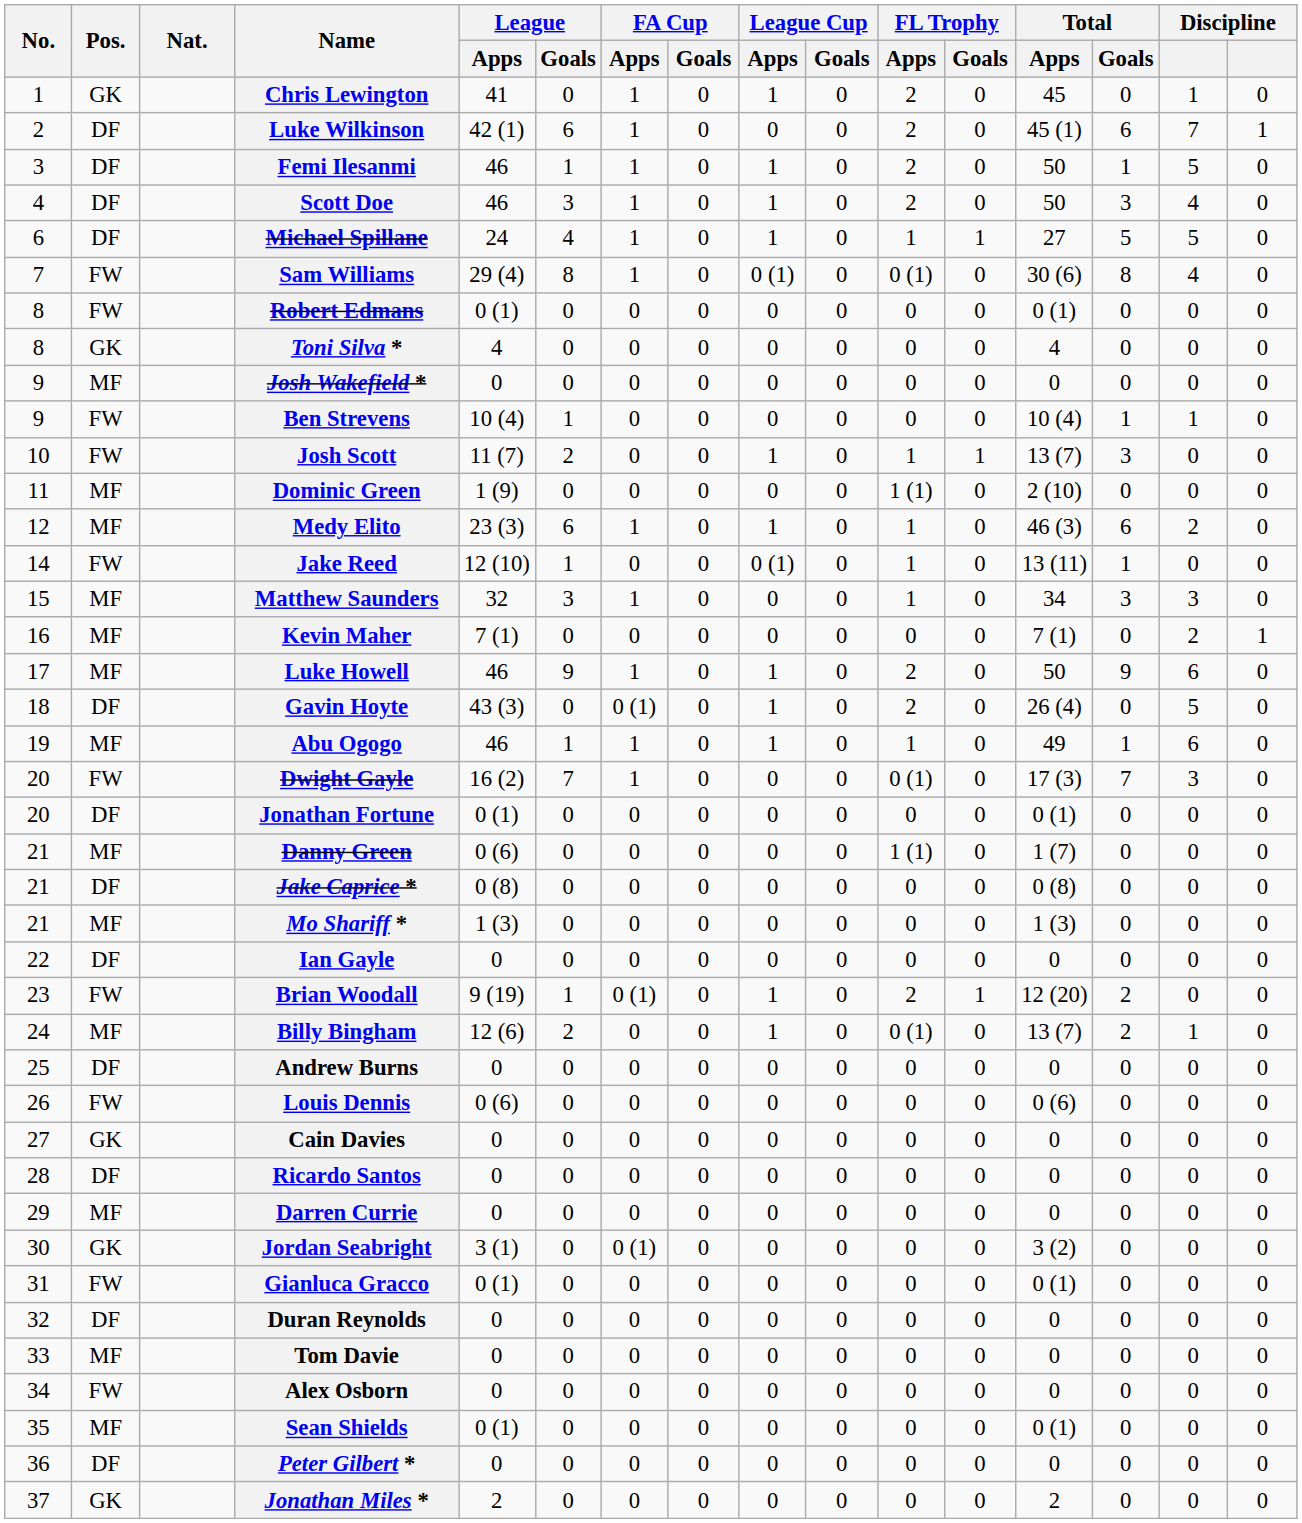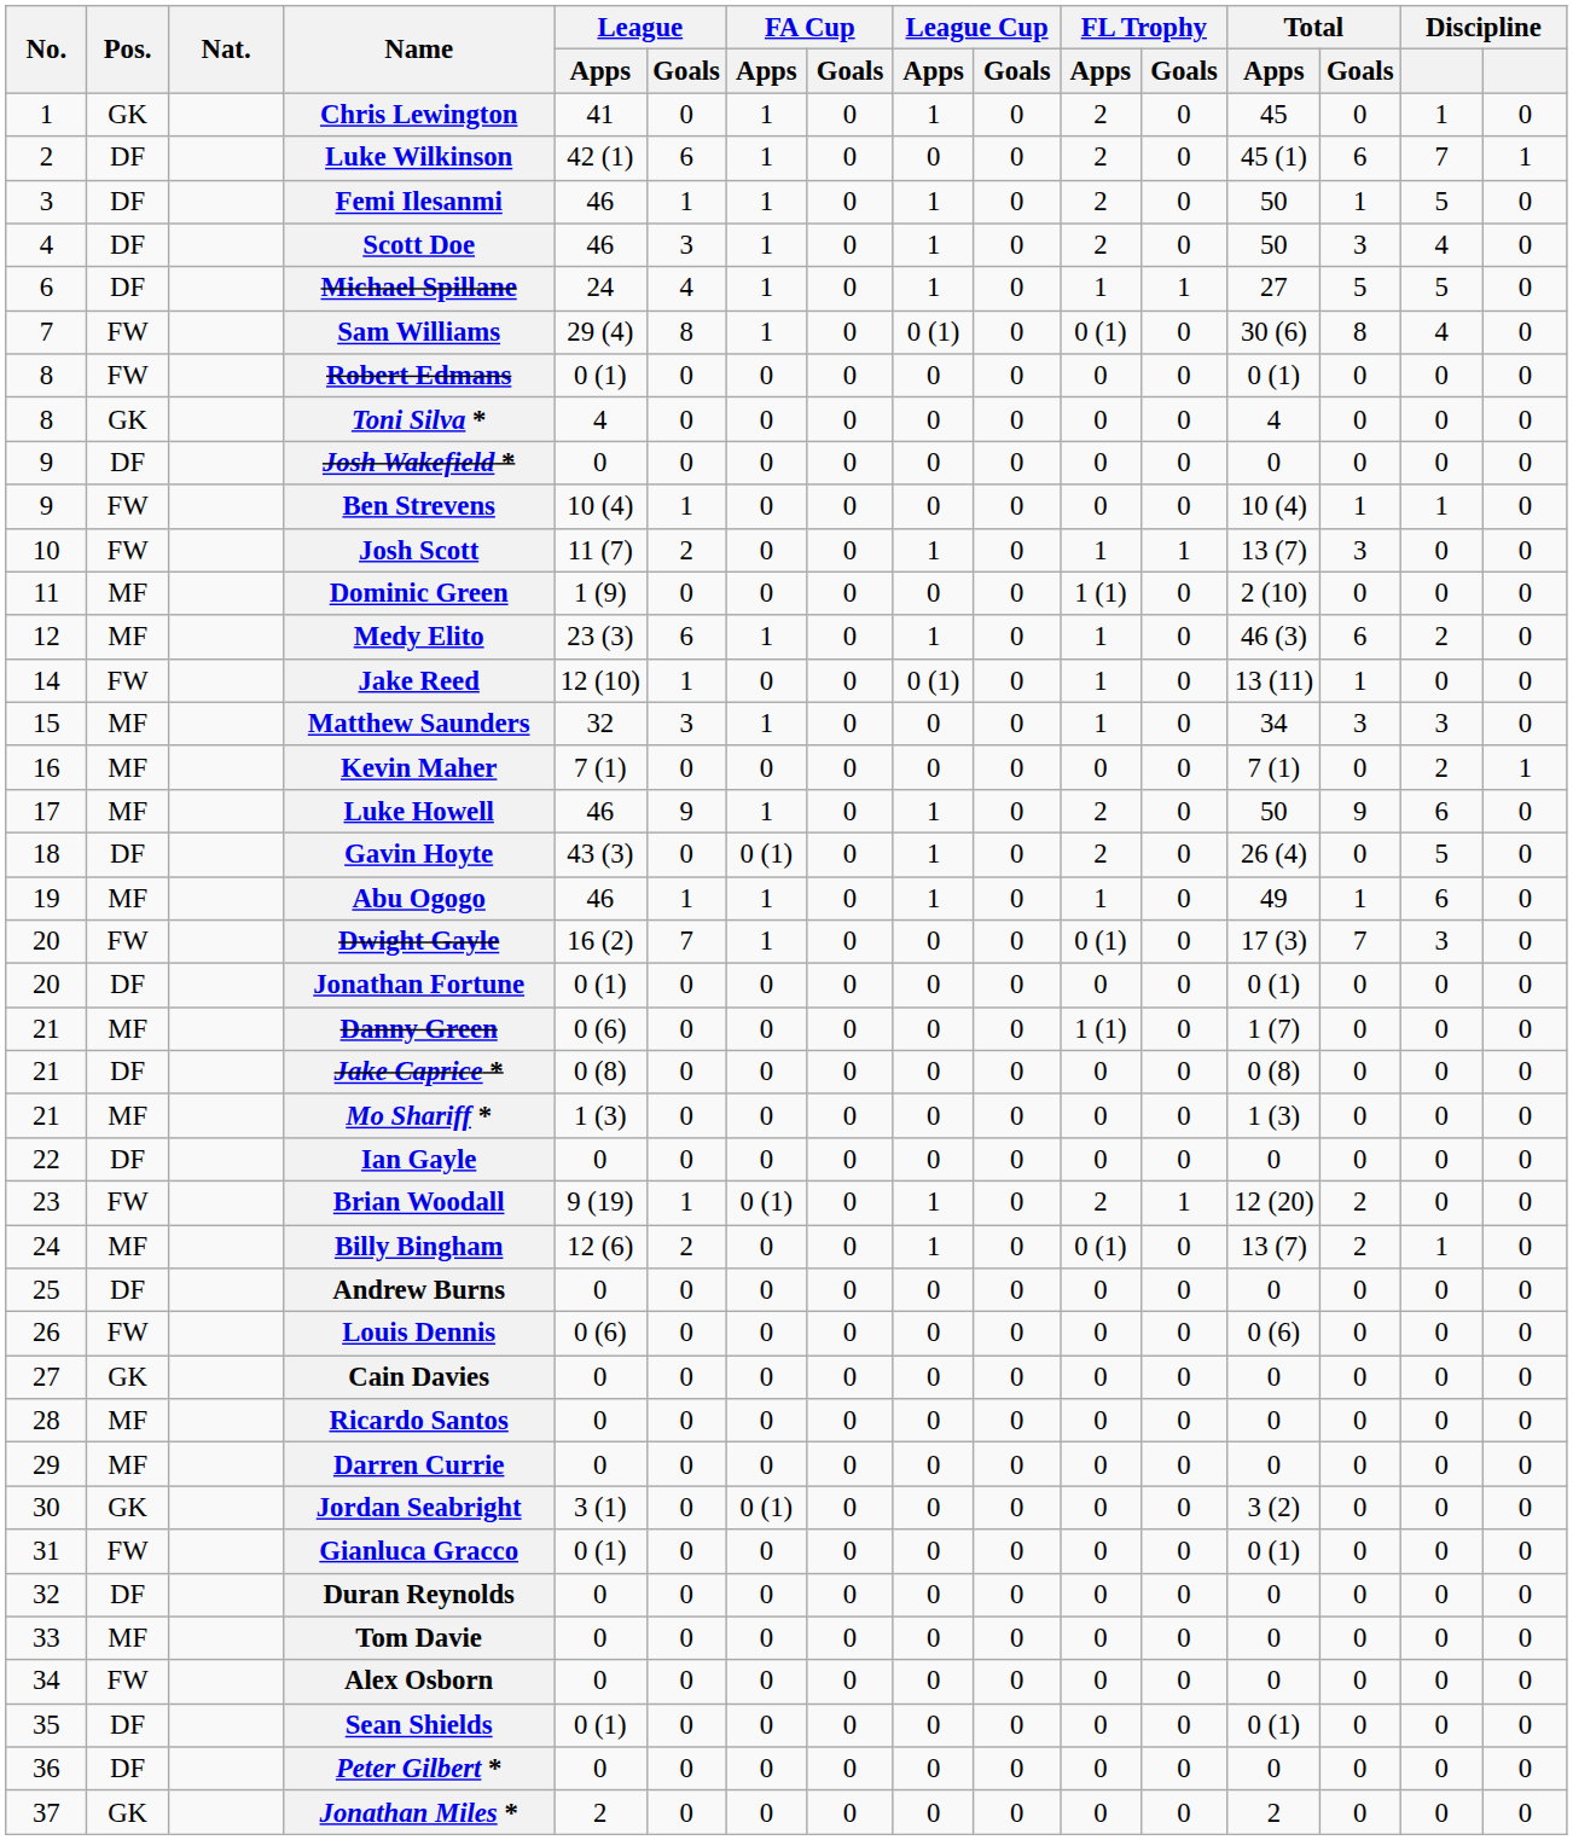 <table class="wikitable plainrowheaders" style="text-align:center">
 <tr>
 <th rowspan="2" width="40">No.</th>
 <th rowspan="2" width="40">Pos.</th>
 <th rowspan="2" width="60">Nat.</th>
 <th rowspan="2" width="150" scope="col">Name</th>
 <th colspan="2" width="90"><a href='#'>League</a></th>
 <th colspan="2" width="90"><a href='#'>FA Cup</a></th>
 <th colspan="2" width="90"><a href='#'>League Cup</a></th>
 <th colspan="2" width="90"><a href='#'>FL Trophy</a></th>
 <th colspan="2" width="90">Total</th>
 <th colspan="2" width="90">Discipline</th>
 </tr>
 <tr>
 <th scope="col">Apps</th>
 <th scope="col">Goals</th>
 <th scope="col">Apps</th>
 <th scope="col">Goals</th>
 <th scope="col">Apps</th>
 <th scope="col">Goals</th>
 <th scope="col">Apps</th>
 <th scope="col">Goals</th>
 <th scope="col">Apps</th>
 <th scope="col">Goals</th>
 <th scope="col"></th>
 <th scope="col"></th>
 </tr>
 <tr>
 <td>1</td>
 <td>GK</td>
 <td align="left"></td>
 <th scope="row"><a href='#'>Chris Lewington</a></th>
 <td>41</td>
 <td>0</td>
 <td>1</td>
 <td>0</td>
 <td>1</td>
 <td>0</td>
 <td>2</td>
 <td>0</td>
 <td>45</td>
 <td>0</td>
 <td>1</td>
 <td>0</td>
 </tr>
 <tr>
 <td>2</td>
 <td>DF</td>
 <td align="left"></td>
 <th scope="row"><a href='#'>Luke Wilkinson</a></th>
 <td>42 (1)</td>
 <td>6</td>
 <td>1</td>
 <td>0</td>
 <td>0</td>
 <td>0</td>
 <td>2</td>
 <td>0</td>
 <td>45 (1)</td>
 <td>6</td>
 <td>7</td>
 <td>1</td>
 </tr>
 <tr>
 <td>3</td>
 <td>DF</td>
 <td align="left"></td>
 <th scope="row"><a href='#'>Femi Ilesanmi</a></th>
 <td>46</td>
 <td>1</td>
 <td>1</td>
 <td>0</td>
 <td>1</td>
 <td>0</td>
 <td>2</td>
 <td>0</td>
 <td>50</td>
 <td>1</td>
 <td>5</td>
 <td>0</td>
 </tr>
 <tr>
 <td>4</td>
 <td>DF</td>
 <td align="left"></td>
 <th scope="row"><a href='#'>Scott Doe</a></th>
 <td>46</td>
 <td>3</td>
 <td>1</td>
 <td>0</td>
 <td>1</td>
 <td>0</td>
 <td>2</td>
 <td>0</td>
 <td>50</td>
 <td>3</td>
 <td>4</td>
 <td>0</td>
 </tr>
 <tr>
 <td>6</td>
 <td>DF</td>
 <td align="left"></td>
 <th scope="row"><s><a href='#'>Michael Spillane</a></s> </th>
 <td>24</td>
 <td>4</td>
 <td>1</td>
 <td>0</td>
 <td>1</td>
 <td>0</td>
 <td>1</td>
 <td>1</td>
 <td>27</td>
 <td>5</td>
 <td>5</td>
 <td>0</td>
 </tr>
 <tr>
 <td>7</td>
 <td>FW</td>
 <td align="left"></td>
 <th scope="row"><a href='#'>Sam Williams</a></th>
 <td>29 (4)</td>
 <td>8</td>
 <td>1</td>
 <td>0</td>
 <td>0 (1)</td>
 <td>0</td>
 <td>0 (1)</td>
 <td>0</td>
 <td>30 (6)</td>
 <td>8</td>
 <td>4</td>
 <td>0</td>
 </tr>
 <tr>
 <td>8</td>
 <td>FW</td>
 <td align="left"></td>
 <th scope="row"><s><a href='#'>Robert Edmans</a></s> </th>
 <td>0 (1)</td>
 <td>0</td>
 <td>0</td>
 <td>0</td>
 <td>0</td>
 <td>0</td>
 <td>0</td>
 <td>0</td>
 <td>0 (1)</td>
 <td>0</td>
 <td>0</td>
 <td>0</td>
 </tr>
 <tr>
 <td>8</td>
 <td>GK</td>
 <td align="left"></td>
 <th scope="row"><em><a href='#'>Toni Silva</a></em> *</th>
 <td>4</td>
 <td>0</td>
 <td>0</td>
 <td>0</td>
 <td>0</td>
 <td>0</td>
 <td>0</td>
 <td>0</td>
 <td>4</td>
 <td>0</td>
 <td>0</td>
 <td>0</td>
 </tr>
 <tr>
 <td>9</td>
-<td>MF</td>
+<td>DF</td>
 <td align="left"></td>
 <th scope="row"><s><em><a href='#'>Josh Wakefield</a></em> *</s> </th>
 <td>0</td>
 <td>0</td>
 <td>0</td>
 <td>0</td>
 <td>0</td>
 <td>0</td>
 <td>0</td>
 <td>0</td>
 <td>0</td>
 <td>0</td>
 <td>0</td>
 <td>0</td>
 </tr>
 <tr>
 <td>9</td>
 <td>FW</td>
 <td align="left"></td>
 <th scope="row"><a href='#'>Ben Strevens</a></th>
 <td>10 (4)</td>
 <td>1</td>
 <td>0</td>
 <td>0</td>
 <td>0</td>
 <td>0</td>
 <td>0</td>
 <td>0</td>
 <td>10 (4)</td>
 <td>1</td>
 <td>1</td>
 <td>0</td>
 </tr>
 <tr>
 <td>10</td>
 <td>FW</td>
 <td align="left"></td>
 <th scope="row"><a href='#'>Josh Scott</a></th>
 <td>11 (7)</td>
 <td>2</td>
 <td>0</td>
 <td>0</td>
 <td>1</td>
 <td>0</td>
 <td>1</td>
 <td>1</td>
 <td>13 (7)</td>
 <td>3</td>
 <td>0</td>
 <td>0</td>
 </tr>
 <tr>
 <td>11</td>
 <td>MF</td>
 <td align="left"></td>
 <th scope="row"><a href='#'>Dominic Green</a></th>
 <td>1 (9)</td>
 <td>0</td>
 <td>0</td>
 <td>0</td>
 <td>0</td>
 <td>0</td>
 <td>1 (1)</td>
 <td>0</td>
 <td>2 (10)</td>
 <td>0</td>
 <td>0</td>
 <td>0</td>
 </tr>
 <tr>
 <td>12</td>
 <td>MF</td>
 <td align="left"></td>
 <th scope="row"><a href='#'>Medy Elito</a></th>
 <td>23 (3)</td>
 <td>6</td>
 <td>1</td>
 <td>0</td>
 <td>1</td>
 <td>0</td>
 <td>1</td>
 <td>0</td>
 <td>46 (3)</td>
 <td>6</td>
 <td>2</td>
 <td>0</td>
 </tr>
 <tr>
 <td>14</td>
 <td>FW</td>
 <td align="left"></td>
 <th scope="row"><a href='#'>Jake Reed</a></th>
 <td>12 (10)</td>
 <td>1</td>
 <td>0</td>
 <td>0</td>
 <td>0 (1)</td>
 <td>0</td>
 <td>1</td>
 <td>0</td>
 <td>13 (11)</td>
 <td>1</td>
 <td>0</td>
 <td>0</td>
 </tr>
 <tr>
 <td>15</td>
 <td>MF</td>
 <td align="left"></td>
 <th scope="row"><a href='#'>Matthew Saunders</a></th>
 <td>32</td>
 <td>3</td>
 <td>1</td>
 <td>0</td>
 <td>0</td>
 <td>0</td>
 <td>1</td>
 <td>0</td>
 <td>34</td>
 <td>3</td>
 <td>3</td>
 <td>0</td>
 </tr>
 <tr>
 <td>16</td>
 <td>MF</td>
 <td align="left"></td>
 <th scope="row"><a href='#'>Kevin Maher</a></th>
 <td>7 (1)</td>
 <td>0</td>
 <td>0</td>
 <td>0</td>
 <td>0</td>
 <td>0</td>
 <td>0</td>
 <td>0</td>
 <td>7 (1)</td>
 <td>0</td>
 <td>2</td>
 <td>1</td>
 </tr>
 <tr>
 <td>17</td>
 <td>MF</td>
 <td align="left"></td>
 <th scope="row"><a href='#'>Luke Howell</a></th>
 <td>46</td>
 <td>9</td>
 <td>1</td>
 <td>0</td>
 <td>1</td>
 <td>0</td>
 <td>2</td>
 <td>0</td>
 <td>50</td>
 <td>9</td>
 <td>6</td>
 <td>0</td>
 </tr>
 <tr>
 <td>18</td>
 <td>DF</td>
 <td align="left"></td>
 <th scope="row"><a href='#'>Gavin Hoyte</a></th>
 <td>43 (3)</td>
 <td>0</td>
 <td>0 (1)</td>
 <td>0</td>
 <td>1</td>
 <td>0</td>
 <td>2</td>
 <td>0</td>
 <td>26 (4)</td>
 <td>0</td>
 <td>5</td>
 <td>0</td>
 </tr>
 <tr>
 <td>19</td>
 <td>MF</td>
 <td align="left"></td>
 <th scope="row"><a href='#'>Abu Ogogo</a></th>
 <td>46</td>
 <td>1</td>
 <td>1</td>
 <td>0</td>
 <td>1</td>
 <td>0</td>
 <td>1</td>
 <td>0</td>
 <td>49</td>
 <td>1</td>
 <td>6</td>
 <td>0</td>
 </tr>
 <tr>
 <td>20</td>
 <td>FW</td>
 <td align="left"></td>
 <th scope="row"><s><a href='#'>Dwight Gayle</a></s> </th>
 <td>16 (2)</td>
 <td>7</td>
 <td>1</td>
 <td>0</td>
 <td>0</td>
 <td>0</td>
 <td>0 (1)</td>
 <td>0</td>
 <td>17 (3)</td>
 <td>7</td>
 <td>3</td>
 <td>0</td>
 </tr>
 <tr>
 <td>20</td>
 <td>DF</td>
 <td align="left"></td>
 <th scope="row"><a href='#'>Jonathan Fortune</a></th>
 <td>0 (1)</td>
 <td>0</td>
 <td>0</td>
 <td>0</td>
 <td>0</td>
 <td>0</td>
 <td>0</td>
 <td>0</td>
 <td>0 (1)</td>
 <td>0</td>
 <td>0</td>
 <td>0</td>
 </tr>
 <tr>
 <td>21</td>
 <td>MF</td>
 <td align="left"></td>
 <th scope="row"><s><a href='#'>Danny Green</a></s> </th>
 <td>0 (6)</td>
 <td>0</td>
 <td>0</td>
 <td>0</td>
 <td>0</td>
 <td>0</td>
 <td>1 (1)</td>
 <td>0</td>
 <td>1 (7)</td>
 <td>0</td>
 <td>0</td>
 <td>0</td>
 </tr>
 <tr>
 <td>21</td>
 <td>DF</td>
 <td align="left"></td>
 <th scope="row"><s><em><a href='#'>Jake Caprice</a></em> *</s> </th>
 <td>0 (8)</td>
 <td>0</td>
 <td>0</td>
 <td>0</td>
 <td>0</td>
 <td>0</td>
 <td>0</td>
 <td>0</td>
 <td>0 (8)</td>
 <td>0</td>
 <td>0</td>
 <td>0</td>
 </tr>
 <tr>
 <td>21</td>
 <td>MF</td>
 <td align="left"></td>
 <th scope="row"><em><a href='#'>Mo Shariff</a></em> *</th>
 <td>1 (3)</td>
 <td>0</td>
 <td>0</td>
 <td>0</td>
 <td>0</td>
 <td>0</td>
 <td>0</td>
 <td>0</td>
 <td>1 (3)</td>
 <td>0</td>
 <td>0</td>
 <td>0</td>
 </tr>
 <tr>
 <td>22</td>
 <td>DF</td>
 <td align="left"></td>
 <th scope="row"><a href='#'>Ian Gayle</a></th>
 <td>0</td>
 <td>0</td>
 <td>0</td>
 <td>0</td>
 <td>0</td>
 <td>0</td>
 <td>0</td>
 <td>0</td>
 <td>0</td>
 <td>0</td>
 <td>0</td>
 <td>0</td>
 </tr>
 <tr>
 <td>23</td>
 <td>FW</td>
 <td align="left"></td>
 <th scope="row"><a href='#'>Brian Woodall</a></th>
 <td>9 (19)</td>
 <td>1</td>
 <td>0 (1)</td>
 <td>0</td>
 <td>1</td>
 <td>0</td>
 <td>2</td>
 <td>1</td>
 <td>12 (20)</td>
 <td>2</td>
 <td>0</td>
 <td>0</td>
 </tr>
 <tr>
 <td>24</td>
 <td>MF</td>
 <td align="left"></td>
 <th scope="row"><a href='#'>Billy Bingham</a></th>
 <td>12 (6)</td>
 <td>2</td>
 <td>0</td>
 <td>0</td>
 <td>1</td>
 <td>0</td>
 <td>0 (1)</td>
 <td>0</td>
 <td>13 (7)</td>
 <td>2</td>
 <td>1</td>
 <td>0</td>
 </tr>
 <tr>
 <td>25</td>
 <td>DF</td>
 <td align="left"></td>
 <th scope="row">Andrew Burns</th>
 <td>0</td>
 <td>0</td>
 <td>0</td>
 <td>0</td>
 <td>0</td>
 <td>0</td>
 <td>0</td>
 <td>0</td>
 <td>0</td>
 <td>0</td>
 <td>0</td>
 <td>0</td>
 </tr>
 <tr>
 <td>26</td>
 <td>FW</td>
 <td align="left"></td>
 <th scope="row"><a href='#'>Louis Dennis</a></th>
 <td>0 (6)</td>
 <td>0</td>
 <td>0</td>
 <td>0</td>
 <td>0</td>
 <td>0</td>
 <td>0</td>
 <td>0</td>
 <td>0 (6)</td>
 <td>0</td>
 <td>0</td>
 <td>0</td>
 </tr>
 <tr>
 <td>27</td>
 <td>GK</td>
 <td align="left"></td>
 <th scope="row">Cain Davies</th>
 <td>0</td>
 <td>0</td>
 <td>0</td>
 <td>0</td>
 <td>0</td>
 <td>0</td>
 <td>0</td>
 <td>0</td>
 <td>0</td>
 <td>0</td>
 <td>0</td>
 <td>0</td>
 </tr>
 <tr>
 <td>28</td>
-<td>DF</td>
+<td>MF</td>
 <td align="left"></td>
 <th scope="row"><a href='#'>Ricardo Santos</a></th>
 <td>0</td>
 <td>0</td>
 <td>0</td>
 <td>0</td>
 <td>0</td>
 <td>0</td>
 <td>0</td>
 <td>0</td>
 <td>0</td>
 <td>0</td>
 <td>0</td>
 <td>0</td>
 </tr>
 <tr>
 <td>29</td>
 <td>MF</td>
 <td align="left"></td>
 <th scope="row"><a href='#'>Darren Currie</a></th>
 <td>0</td>
 <td>0</td>
 <td>0</td>
 <td>0</td>
 <td>0</td>
 <td>0</td>
 <td>0</td>
 <td>0</td>
 <td>0</td>
 <td>0</td>
 <td>0</td>
 <td>0</td>
 </tr>
 <tr>
 <td>30</td>
 <td>GK</td>
 <td align="left"></td>
 <th scope="row"><a href='#'>Jordan Seabright</a></th>
 <td>3 (1)</td>
 <td>0</td>
 <td>0 (1)</td>
 <td>0</td>
 <td>0</td>
 <td>0</td>
 <td>0</td>
 <td>0</td>
 <td>3 (2)</td>
 <td>0</td>
 <td>0</td>
 <td>0</td>
 </tr>
 <tr>
 <td>31</td>
 <td>FW</td>
 <td align="left"></td>
 <th scope="row"><a href='#'>Gianluca Gracco</a></th>
 <td>0 (1)</td>
 <td>0</td>
 <td>0</td>
 <td>0</td>
 <td>0</td>
 <td>0</td>
 <td>0</td>
 <td>0</td>
 <td>0 (1)</td>
 <td>0</td>
 <td>0</td>
 <td>0</td>
 </tr>
 <tr>
 <td>32</td>
 <td>DF</td>
 <td align="left"></td>
 <th scope="row">Duran Reynolds</th>
 <td>0</td>
 <td>0</td>
 <td>0</td>
 <td>0</td>
 <td>0</td>
 <td>0</td>
 <td>0</td>
 <td>0</td>
 <td>0</td>
 <td>0</td>
 <td>0</td>
 <td>0</td>
 </tr>
 <tr>
 <td>33</td>
 <td>MF</td>
 <td align="left"></td>
 <th scope="row">Tom Davie</th>
 <td>0</td>
 <td>0</td>
 <td>0</td>
 <td>0</td>
 <td>0</td>
 <td>0</td>
 <td>0</td>
 <td>0</td>
 <td>0</td>
 <td>0</td>
 <td>0</td>
 <td>0</td>
 </tr>
 <tr>
 <td>34</td>
 <td>FW</td>
 <td align="left"></td>
 <th scope="row">Alex Osborn</th>
 <td>0</td>
 <td>0</td>
 <td>0</td>
 <td>0</td>
 <td>0</td>
 <td>0</td>
 <td>0</td>
 <td>0</td>
 <td>0</td>
 <td>0</td>
 <td>0</td>
 <td>0</td>
 </tr>
 <tr>
 <td>35</td>
-<td>MF</td>
+<td>DF</td>
 <td align="left"></td>
 <th scope="row"><a href='#'>Sean Shields</a></th>
 <td>0 (1)</td>
 <td>0</td>
 <td>0</td>
 <td>0</td>
 <td>0</td>
 <td>0</td>
 <td>0</td>
 <td>0</td>
 <td>0 (1)</td>
 <td>0</td>
 <td>0</td>
 <td>0</td>
 </tr>
 <tr>
 <td>36</td>
 <td>DF</td>
 <td align="left"></td>
 <th scope="row"><em><a href='#'>Peter Gilbert</a></em> *</th>
 <td>0</td>
 <td>0</td>
 <td>0</td>
 <td>0</td>
 <td>0</td>
 <td>0</td>
 <td>0</td>
 <td>0</td>
 <td>0</td>
 <td>0</td>
 <td>0</td>
 <td>0</td>
 </tr>
 <tr>
 <td>37</td>
 <td>GK</td>
 <td align="left"></td>
 <th scope="row"><em><a href='#'>Jonathan Miles</a></em> *</th>
 <td>2</td>
 <td>0</td>
 <td>0</td>
 <td>0</td>
 <td>0</td>
 <td>0</td>
 <td>0</td>
 <td>0</td>
 <td>2</td>
 <td>0</td>
 <td>0</td>
 <td>0</td>
 </tr>
 </table>
